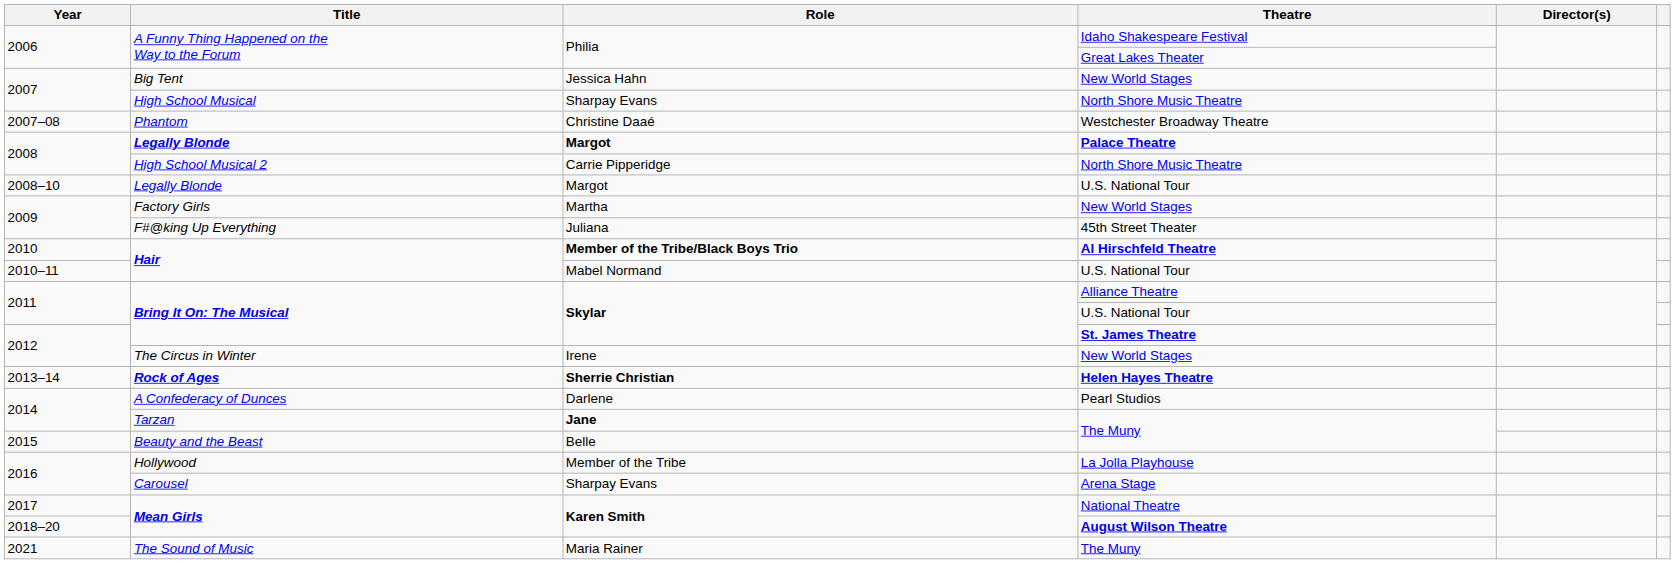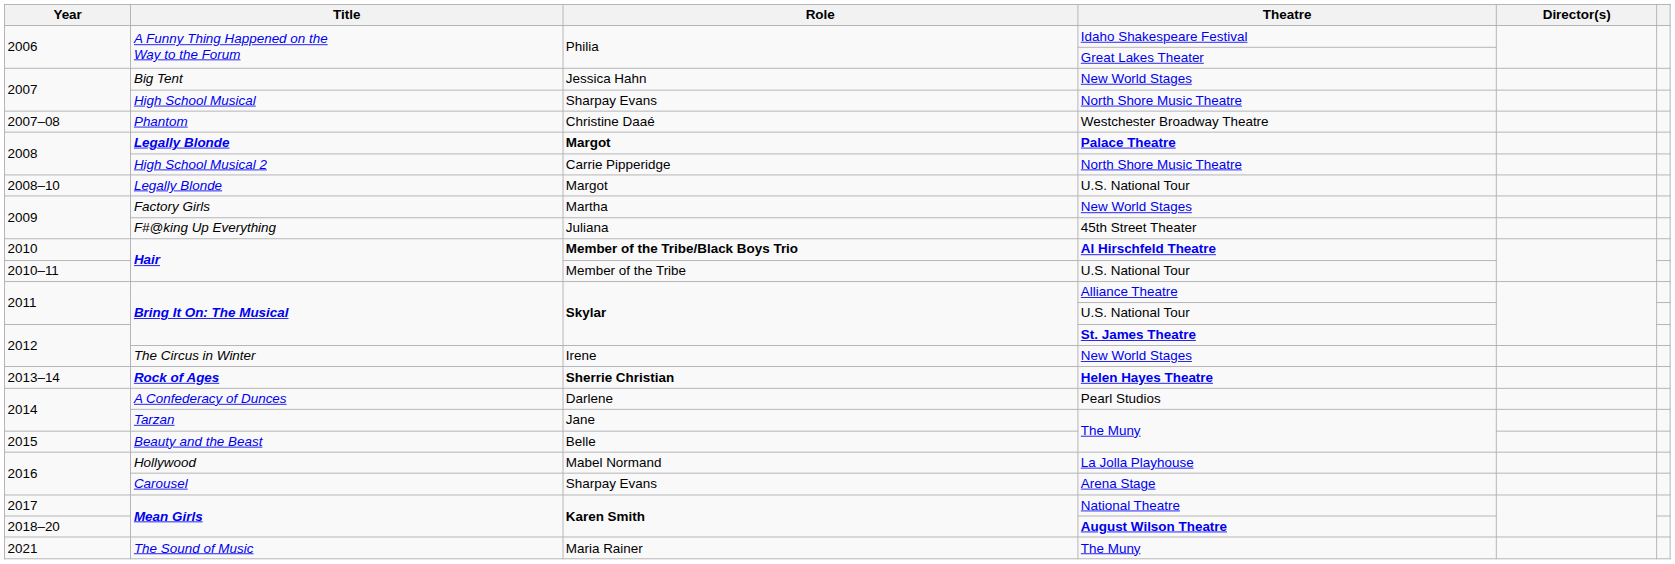 <table class="wikitable sortable" style="width:100%;">
 <tr>
 <th>Year</th>
 <th>Title</th>
 <th>Role</th>
 <th>Theatre</th>
 <th>Director(s)</th>
 <th></th>
 </tr>
 <tr>
 <td rowspan=2>2006</td>
 <td rowspan=2><em><a href='#'>A Funny Thing Happened on the <br>Way to the Forum</a></em></td>
 <td rowspan=2>Philia</td>
 <td><a href='#'>Idaho Shakespeare Festival</a></td>
 <td rowspan=2></td>
 <td rowspan=2></td>
 </tr>
 <tr>
 <td><a href='#'>Great Lakes Theater</a></td>
 </tr>
 <tr>
 <td rowspan=2>2007</td>
 <td><em>Big Tent</em></td>
 <td>Jessica Hahn</td>
 <td><a href='#'>New World Stages</a></td>
 <td></td>
 <td></td>
 </tr>
 <tr>
 <td><em><a href='#'>High School Musical</a></em></td>
 <td>Sharpay Evans</td>
 <td><a href='#'>North Shore Music Theatre</a></td>
 <td></td>
 <td></td>
 </tr>
 <tr>
 <td>2007–08</td>
 <td><em><a href='#'>Phantom</a></em></td>
 <td>Christine Daaé</td>
 <td>Westchester Broadway Theatre</td>
 <td></td>
 <td></td>
 </tr>
 <tr>
 <td rowspan=2>2008</td>
 <td><strong><em><a href='#'>Legally Blonde</a></em></strong></td>
 <td><strong>Margot</strong> </td>
 <td><strong><a href='#'>Palace Theatre</a></strong></td>
 <td></td>
 <td></td>
 </tr>
 <tr>
 <td><em><a href='#'>High School Musical 2</a></em></td>
 <td>Carrie Pipperidge</td>
 <td><a href='#'>North Shore Music Theatre</a></td>
 <td></td>
 <td></td>
 </tr>
 <tr>
 <td>2008–10</td>
 <td><em><a href='#'>Legally Blonde</a></em></td>
 <td>Margot </td>
 <td>U.S. National Tour</td>
 <td></td>
 <td></td>
 </tr>
 <tr>
 <td rowspan=2>2009</td>
 <td><em>Factory Girls</em></td>
 <td>Martha</td>
 <td><a href='#'>New World Stages</a></td>
 <td></td>
 <td></td>
 </tr>
 <tr>
 <td><em>F#@king Up Everything</em></td>
 <td>Juliana</td>
 <td>45th Street Theater</td>
 <td></td>
 <td></td>
 </tr>
 <tr>
 <td>2010</td>
 <td rowspan=2><strong> <em><a href='#'>Hair</a></em> </strong></td>
 <td><strong>Member of the Tribe/Black Boys Trio</strong> </td>
 <td><strong><a href='#'>Al Hirschfeld Theatre</a></strong></td>
 <td rowspan=2></td>
 <td></td>
 </tr>
 <tr>
 <td>2010–11</td>
-<td>Mabel Normand</td>
+<td>Member of the Tribe</td>
 <td>U.S. National Tour</td>
 <td></td>
 </tr>
 <tr>
 <td rowspan=2>2011</td>
 <td rowspan=3><strong> <em><a href='#'>Bring It On: The Musical</a></em> </strong></td>
 <td rowspan=3><strong>Skylar</strong></td>
 <td><a href='#'>Alliance Theatre</a></td>
 <td rowspan=3></td>
 <td></td>
 </tr>
 <tr>
 <td>U.S. National Tour</td>
 <td></td>
 </tr>
 <tr>
 <td rowspan=2>2012</td>
 <td><strong><a href='#'>St. James Theatre</a></strong></td>
 <td></td>
 </tr>
 <tr>
 <td><em>The Circus in Winter</em></td>
 <td>Irene</td>
 <td><a href='#'>New World Stages</a></td>
 <td></td>
 <td></td>
 </tr>
 <tr>
 <td>2013–14</td>
 <td><strong> <em><a href='#'>Rock of Ages</a></em> </strong></td>
 <td><strong>Sherrie Christian</strong> </td>
 <td><strong><a href='#'>Helen Hayes Theatre</a></strong></td>
 <td></td>
 <td></td>
 </tr>
 <tr>
 <td rowspan=2>2014</td>
 <td><em><a href='#'>A Confederacy of Dunces</a></em></td>
 <td>Darlene</td>
 <td>Pearl Studios</td>
 <td></td>
 <td></td>
 </tr>
 <tr>
 <td><em><a href='#'>Tarzan</a></em></td>
-<td><strong>Jane</strong></td>
+<td>Jane</td>
 <td rowspan=2><a href='#'>The Muny</a></td>
 <td></td>
 <td></td>
 </tr>
 <tr>
 <td>2015</td>
 <td><em><a href='#'>Beauty and the Beast</a></em></td>
 <td>Belle</td>
 <td></td>
 <td></td>
 </tr>
 <tr>
 <td rowspan=2>2016</td>
 <td><em>Hollywood</em></td>
-<td>Member of the Tribe</td>
+<td>Mabel Normand</td>
 <td><a href='#'>La Jolla Playhouse</a></td>
 <td></td>
 <td></td>
 </tr>
 <tr>
 <td><em><a href='#'>Carousel</a></em></td>
 <td>Sharpay Evans</td>
 <td><a href='#'>Arena Stage</a></td>
 <td></td>
 <td></td>
 </tr>
 <tr>
 <td>2017</td>
 <td rowspan=2><strong> <em><a href='#'>Mean Girls</a></em> </strong></td>
 <td rowspan=2><strong>Karen Smith</strong></td>
 <td><a href='#'>National Theatre</a> </td>
 <td rowspan=2></td>
 <td></td>
 </tr>
 <tr>
 <td>2018–20</td>
 <td><strong><a href='#'>August Wilson Theatre</a></strong></td>
 <td></td>
 </tr>
 <tr>
 <td>2021</td>
 <td><em><a href='#'>The Sound of Music</a></em></td>
 <td>Maria Rainer</td>
 <td><a href='#'>The Muny</a></td>
 <td></td>
 <td></td>
 </tr>
 </table>
